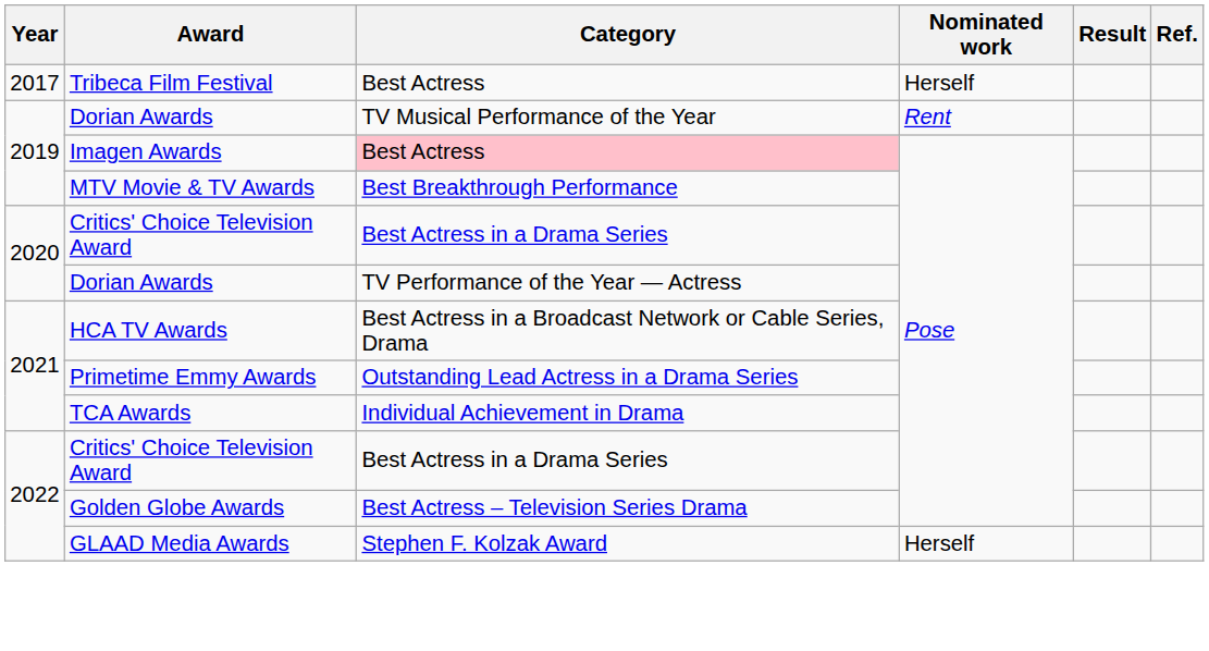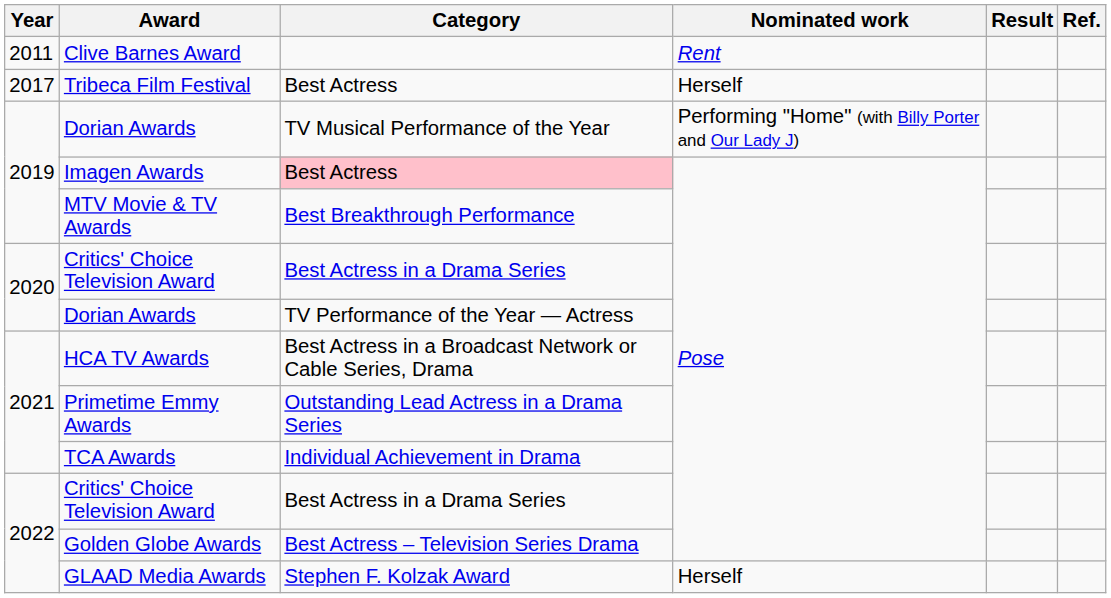 <table class="wikitable sortable">
 <tr>
 <th>Year</th>
 <th>Award</th>
 <th>Category</th>
 <th>Nominated work</th>
 <th>Result</th>
 <th>Ref.</th>
+</tr>
+<tr>
+<td>2011</td>
+<td><a href='#'>Clive Barnes Award</a></td>
+<td></td>
+<td><em><a href='#'>Rent</a></em></td>
+<td></td>
+<td></td>
 </tr>
 <tr>
 <td>2017</td>
 <td><a href='#'>Tribeca Film Festival</a></td>
 <td>Best Actress</td>
 <td>Herself</td>
 <td></td>
 <td></td>
 </tr>
 <tr>
 <td rowspan="3">2019</td>
 <td><a href='#'>Dorian Awards</a></td>
 <td>TV Musical Performance of the Year</td>
-<td><em><a href='#'>Rent</a></em></td>
+<td>Performing "Home" <small>(with <a href='#'>Billy Porter</a> and <a href='#'>Our Lady J</a>)</small></td>
 <td></td>
 <td></td>
 </tr>
 <tr>
 <td><a href='#'>Imagen Awards</a></td>
 <td style="background: pink;">Best Actress</td>
 <td rowspan="9"><em><a href='#'>Pose</a></em></td>
 <td></td>
 <td></td>
 </tr>
 <tr>
 <td><a href='#'>MTV Movie & TV Awards</a></td>
 <td><a href='#'>Best Breakthrough Performance</a></td>
 <td></td>
 <td></td>
 </tr>
 <tr>
 <td rowspan="2">2020</td>
 <td><a href='#'>Critics' Choice Television Award</a></td>
 <td><a href='#'>Best Actress in a Drama Series</a></td>
 <td></td>
 <td></td>
 </tr>
 <tr>
 <td><a href='#'>Dorian Awards</a></td>
 <td>TV Performance of the Year — Actress</td>
 <td></td>
 <td></td>
 </tr>
 <tr>
 <td rowspan="3">2021</td>
 <td><a href='#'>HCA TV Awards</a></td>
 <td>Best Actress in a Broadcast Network or Cable Series, Drama</td>
 <td></td>
 <td></td>
 </tr>
 <tr>
 <td><a href='#'>Primetime Emmy Awards</a></td>
 <td><a href='#'>Outstanding Lead Actress in a Drama Series</a></td>
 <td></td>
 <td></td>
 </tr>
 <tr>
 <td><a href='#'>TCA Awards</a></td>
 <td><a href='#'>Individual Achievement in Drama</a></td>
 <td></td>
 <td></td>
 </tr>
 <tr>
 <td rowspan="3">2022</td>
 <td><a href='#'>Critics' Choice Television Award</a></td>
 <td>Best Actress in a Drama Series</td>
 <td></td>
 <td></td>
 </tr>
 <tr>
 <td><a href='#'>Golden Globe Awards</a></td>
 <td><a href='#'>Best Actress – Television Series Drama</a></td>
 <td></td>
 <td></td>
 </tr>
 <tr>
 <td><a href='#'>GLAAD Media Awards</a></td>
 <td><a href='#'>Stephen F. Kolzak Award</a></td>
 <td>Herself</td>
 <td></td>
 <td></td>
 </tr>
 </table>
